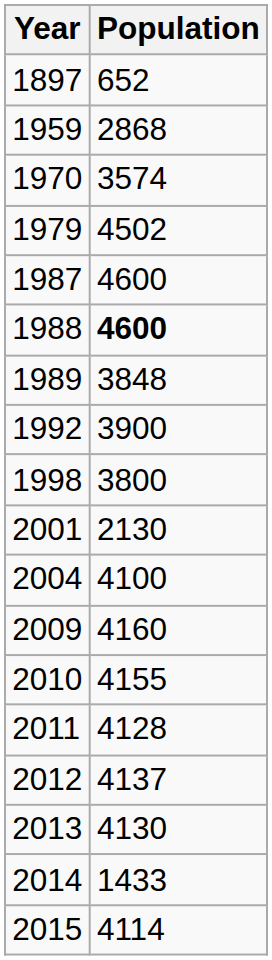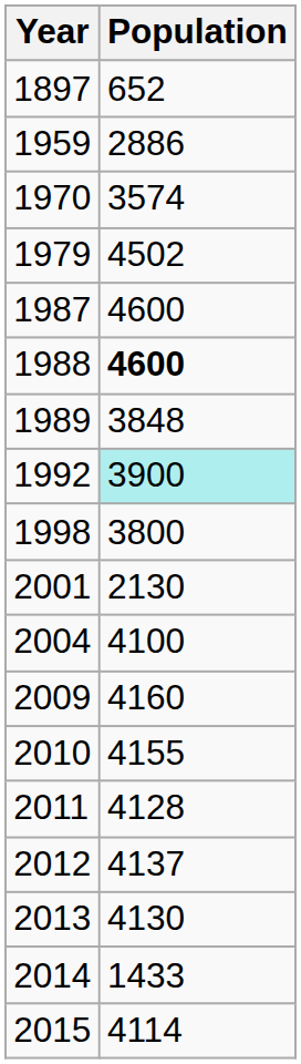 <table class="wikitable sortable">
 <tr>
 <th>Year</th>
 <th>Population</th>
 </tr>
 <tr>
 <td>1897</td>
 <td>652</td>
 </tr>
 <tr>
 <td>1959</td>
-<td>2868</td>
+<td>2886</td>
 </tr>
 <tr>
 <td>1970</td>
 <td>3574</td>
 </tr>
 <tr>
 <td>1979</td>
 <td>4502</td>
 </tr>
 <tr>
 <td>1987</td>
 <td>4600</td>
 </tr>
 <tr>
 <td>1988</td>
 <td><strong>4600</strong></td>
 </tr>
 <tr>
 <td>1989</td>
 <td>3848</td>
 </tr>
 <tr>
 <td>1992</td>
-<td>3900</td>
+<td style="background: paleturquoise;">3900</td>
 </tr>
 <tr>
 <td>1998</td>
 <td>3800</td>
 </tr>
 <tr>
 <td>2001</td>
 <td>2130</td>
 </tr>
 <tr>
 <td>2004</td>
 <td>4100</td>
 </tr>
 <tr>
 <td>2009</td>
 <td>4160</td>
 </tr>
 <tr>
 <td>2010</td>
 <td>4155</td>
 </tr>
 <tr>
 <td>2011</td>
 <td>4128</td>
 </tr>
 <tr>
 <td>2012</td>
 <td>4137</td>
 </tr>
 <tr>
 <td>2013</td>
 <td>4130</td>
 </tr>
 <tr>
 <td>2014</td>
 <td>1433</td>
 </tr>
 <tr>
 <td>2015</td>
 <td>4114</td>
 </tr>
 </table>
